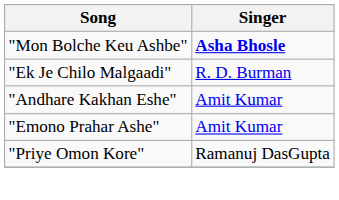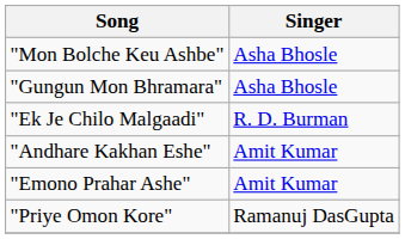 <table class="wikitable">
 <tr>
 <th>Song</th>
 <th>Singer</th>
 </tr>
 <tr>
 <td>"Mon Bolche Keu Ashbe"</td>
-<td><strong><a href='#'>Asha Bhosle</a></strong></td>
+<td><a href='#'>Asha Bhosle</a></td>
+</tr>
+<tr>
+<td>"Gungun Mon Bhramara"</td>
+<td><a href='#'>Asha Bhosle</a></td>
 </tr>
 <tr>
 <td>"Ek Je Chilo Malgaadi"</td>
 <td><a href='#'>R. D. Burman</a></td>
 </tr>
 <tr>
 <td>"Andhare Kakhan Eshe"</td>
 <td><a href='#'>Amit Kumar</a></td>
 </tr>
 <tr>
 <td>"Emono Prahar Ashe"</td>
 <td><a href='#'>Amit Kumar</a></td>
 </tr>
 <tr>
 <td>"Priye Omon Kore"</td>
 <td>Ramanuj DasGupta</td>
 </tr>
 <tr>
 </tr>
 </table>
